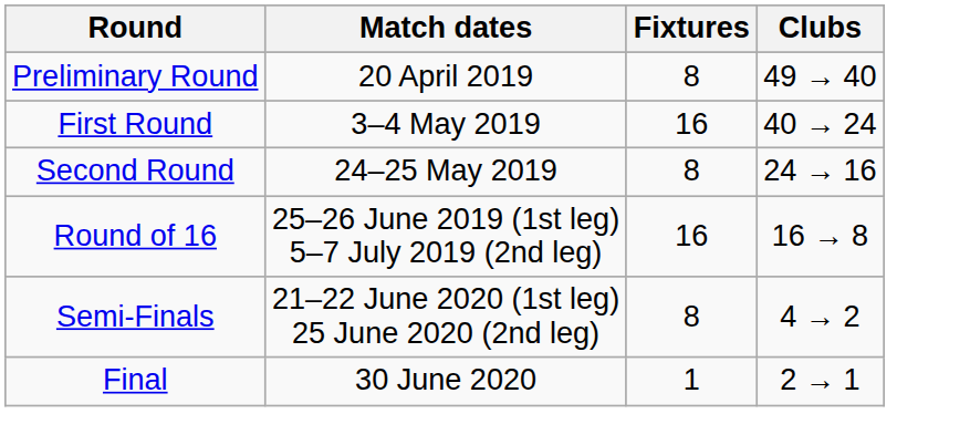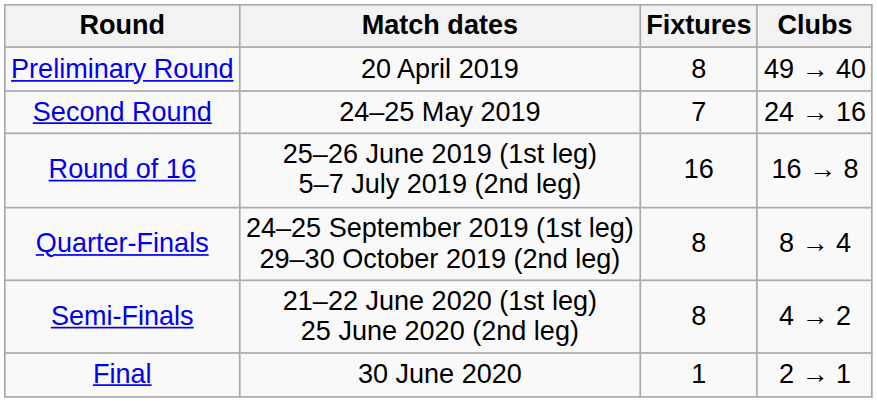 <table class="wikitable" style="text-align: center">
 <tr>
 <th>Round</th>
 <th>Match dates</th>
 <th>Fixtures</th>
 <th>Clubs</th>
 </tr>
 <tr>
 <td><a href='#'>Preliminary Round</a></td>
 <td>20 April 2019</td>
 <td>8</td>
 <td>49 → 40</td>
 </tr>
 <tr>
-<td><a href='#'>First Round</a></td>
-<td>3–4 May 2019</td>
-<td>16</td>
-<td>40 → 24</td>
-</tr>
-<tr>
 <td><a href='#'>Second Round</a></td>
 <td>24–25 May 2019</td>
-<td>8</td>
+<td>7</td>
 <td>24 → 16</td>
 </tr>
 <tr>
 <td><a href='#'>Round of 16</a></td>
 <td>25–26 June 2019 (1st leg)<br>5–7 July 2019 (2nd leg)</td>
 <td>16</td>
 <td>16 → 8</td>
+</tr>
+<tr>
+<td><a href='#'>Quarter-Finals</a></td>
+<td>24–25 September 2019 (1st leg)<br>29–30 October 2019 (2nd leg)</td>
+<td>8</td>
+<td>8 → 4</td>
 </tr>
 <tr>
 <td><a href='#'>Semi-Finals</a></td>
 <td>21–22 June 2020 (1st leg)<br> 25 June 2020 (2nd leg)</td>
 <td>8</td>
 <td>4 → 2</td>
 </tr>
 <tr>
 <td><a href='#'>Final</a></td>
 <td>30 June 2020</td>
 <td>1</td>
 <td>2 → 1</td>
 </tr>
 </table>
